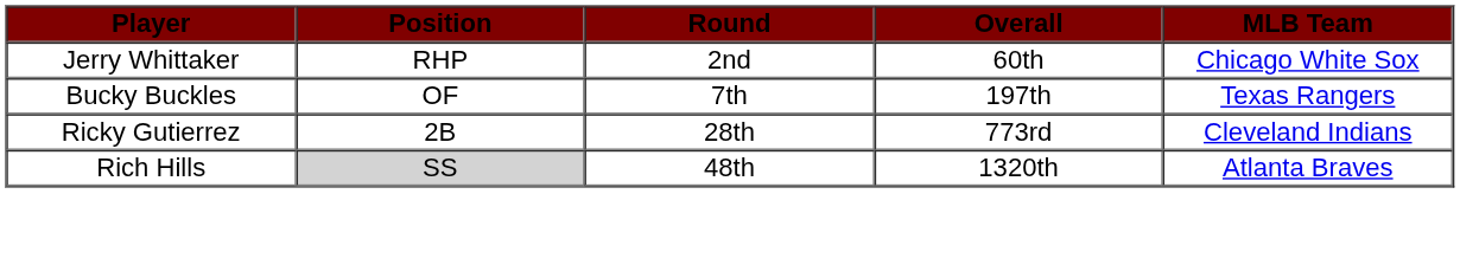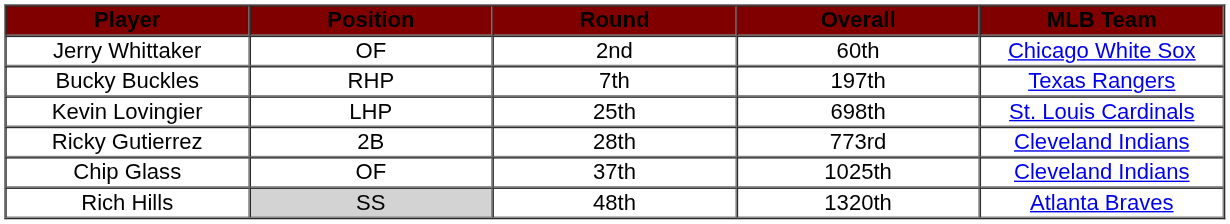 <table cellpadding="1" border="1" cellspacing="0" width="70%">
 <tr>
 <th bgcolor="#800000" width="20%"><span>Player</span></th>
 <th bgcolor="#800000" width="20%"><span>Position</span></th>
 <th bgcolor="#800000" width="20%"><span>Round</span></th>
 <th bgcolor="#800000" width="20%"><span>Overall</span></th>
 <th bgcolor="#800000" width="20%"><span>MLB Team</span></th>
 </tr>
 <tr align="center">
 <td>Jerry Whittaker</td>
-<td>RHP</td>
+<td>OF</td>
 <td>2nd</td>
 <td>60th</td>
 <td><a href='#'>Chicago White Sox</a></td>
 </tr>
 <tr align="center">
 <td>Bucky Buckles</td>
-<td>OF</td>
+<td>RHP</td>
 <td>7th</td>
 <td>197th</td>
 <td><a href='#'>Texas Rangers</a></td>
+</tr>
+<tr align="center">
+<td>Kevin Lovingier</td>
+<td>LHP</td>
+<td>25th</td>
+<td>698th</td>
+<td><a href='#'>St. Louis Cardinals</a></td>
 </tr>
 <tr align="center">
 <td>Ricky Gutierrez</td>
 <td>2B</td>
 <td>28th</td>
 <td>773rd</td>
+<td><a href='#'>Cleveland Indians</a></td>
+</tr>
+<tr align="center">
+<td>Chip Glass</td>
+<td>OF</td>
+<td>37th</td>
+<td>1025th</td>
 <td><a href='#'>Cleveland Indians</a></td>
 </tr>
 <tr align="center">
 <td>Rich Hills</td>
 <td style="background: lightgrey;">SS</td>
 <td>48th</td>
 <td>1320th</td>
 <td><a href='#'>Atlanta Braves</a></td>
 </tr>
 </table>
